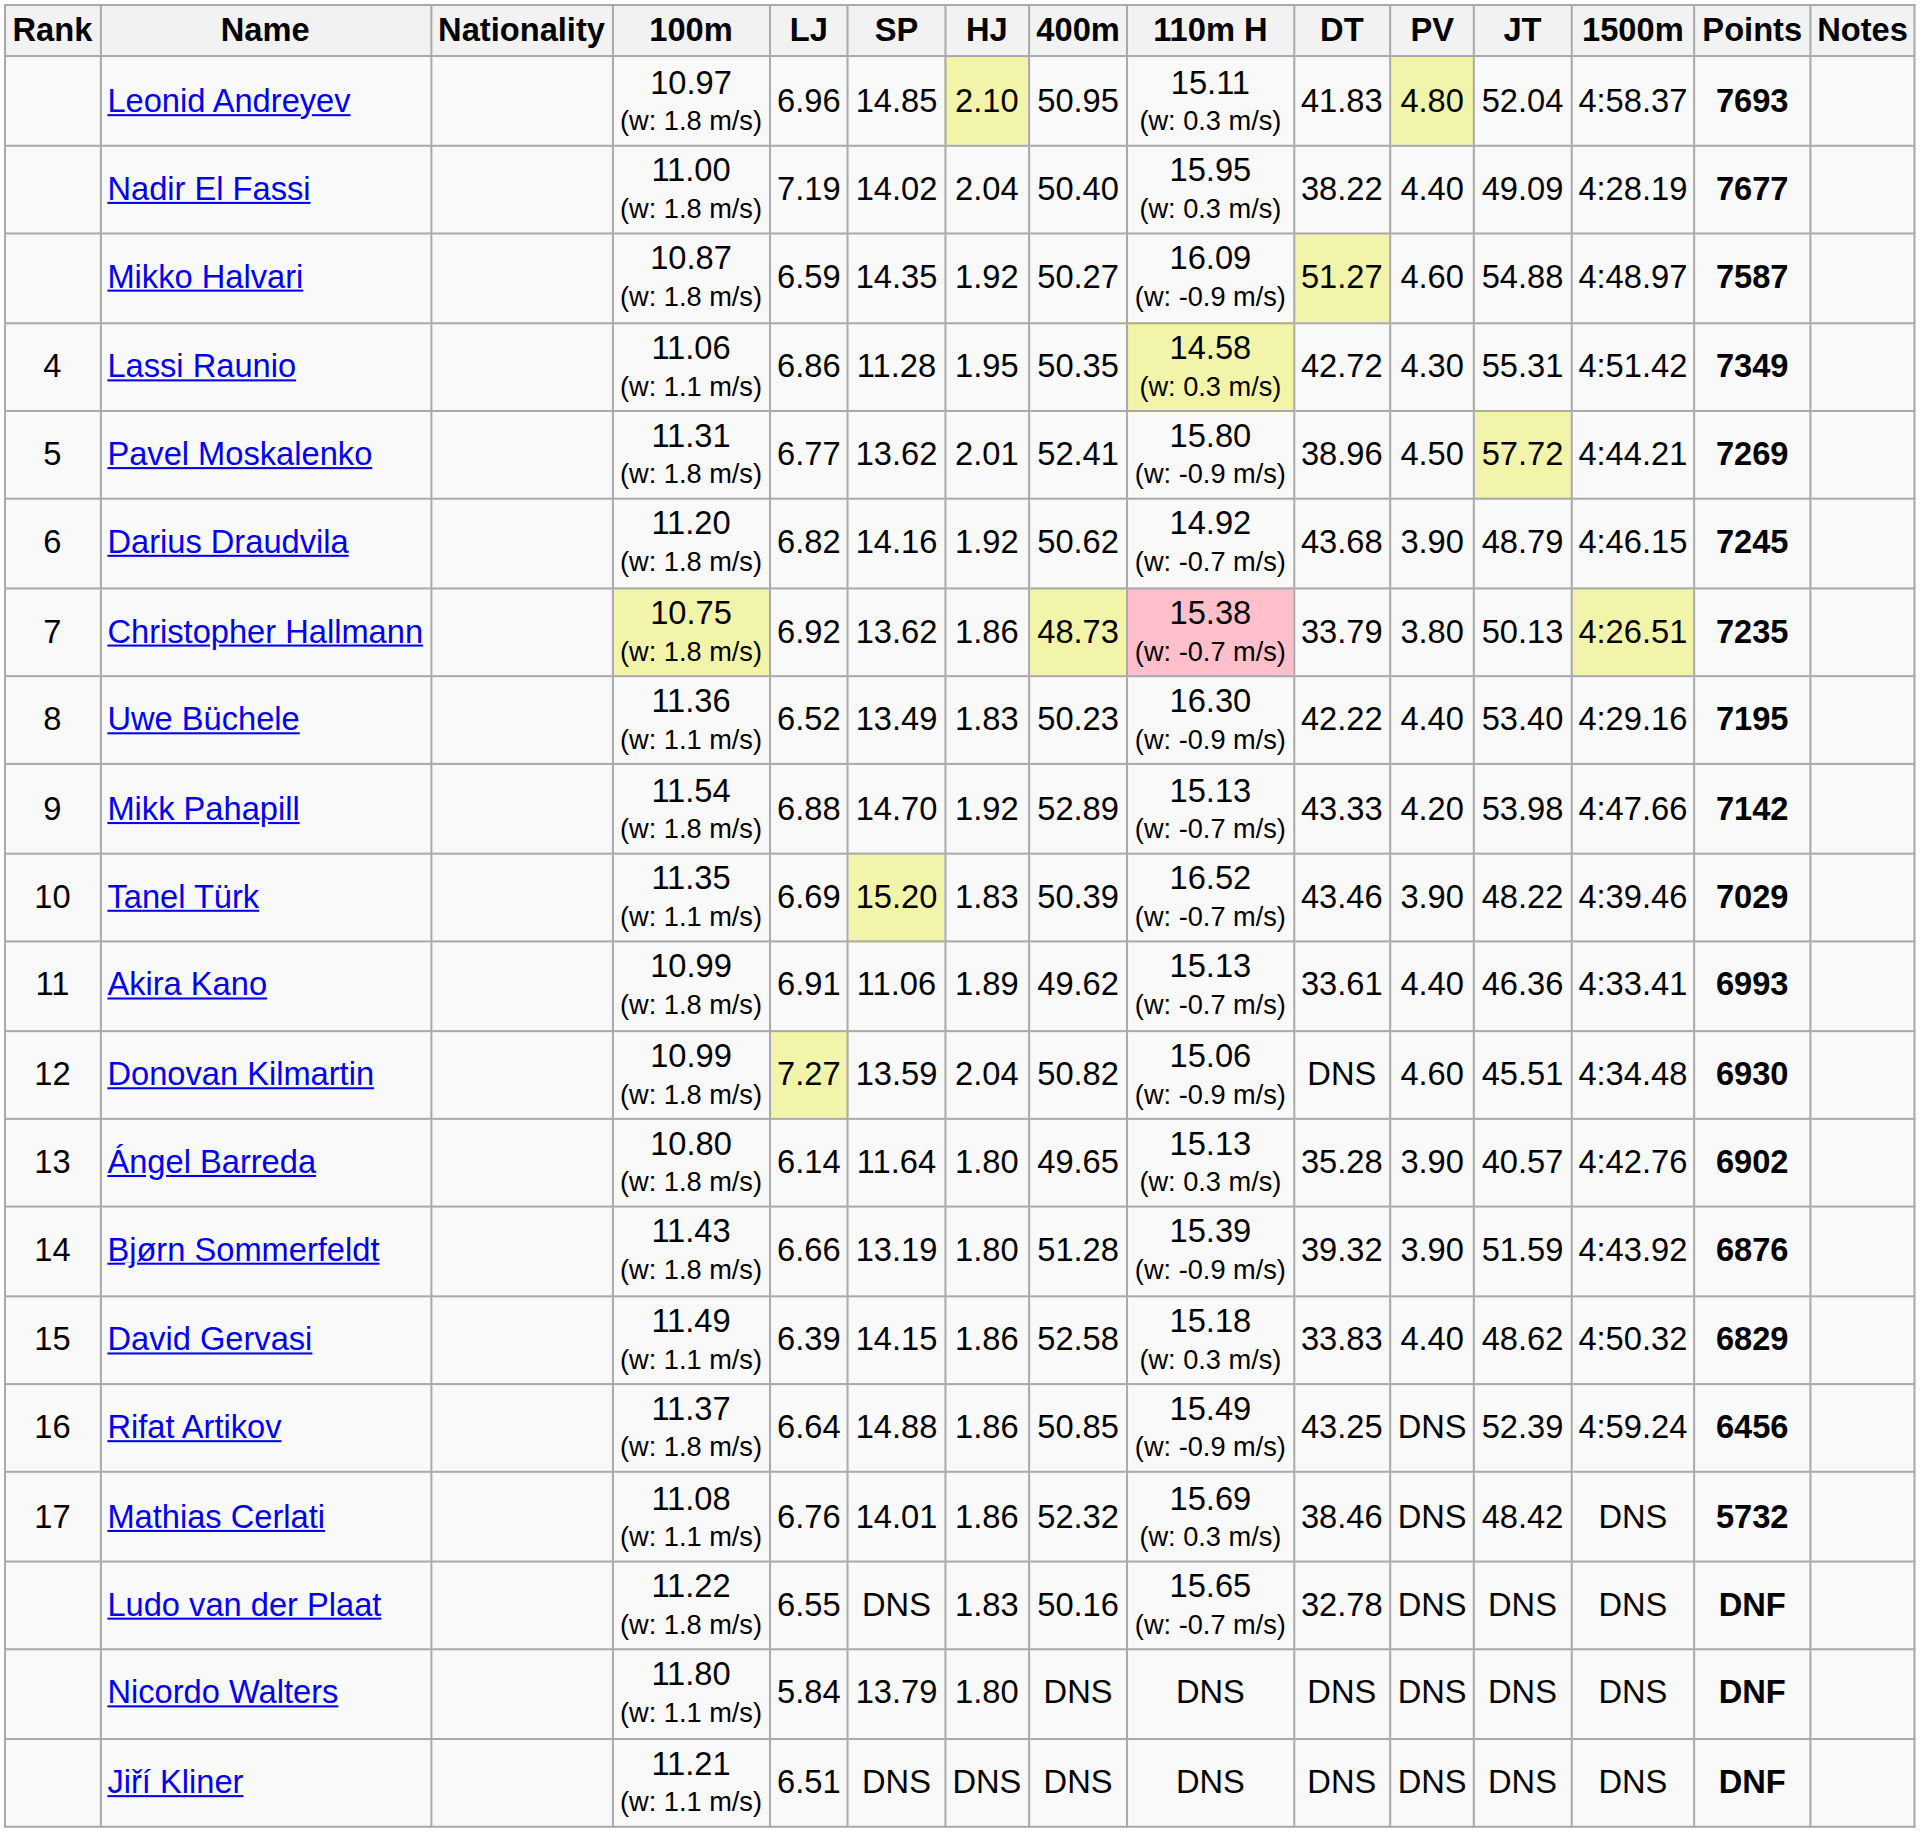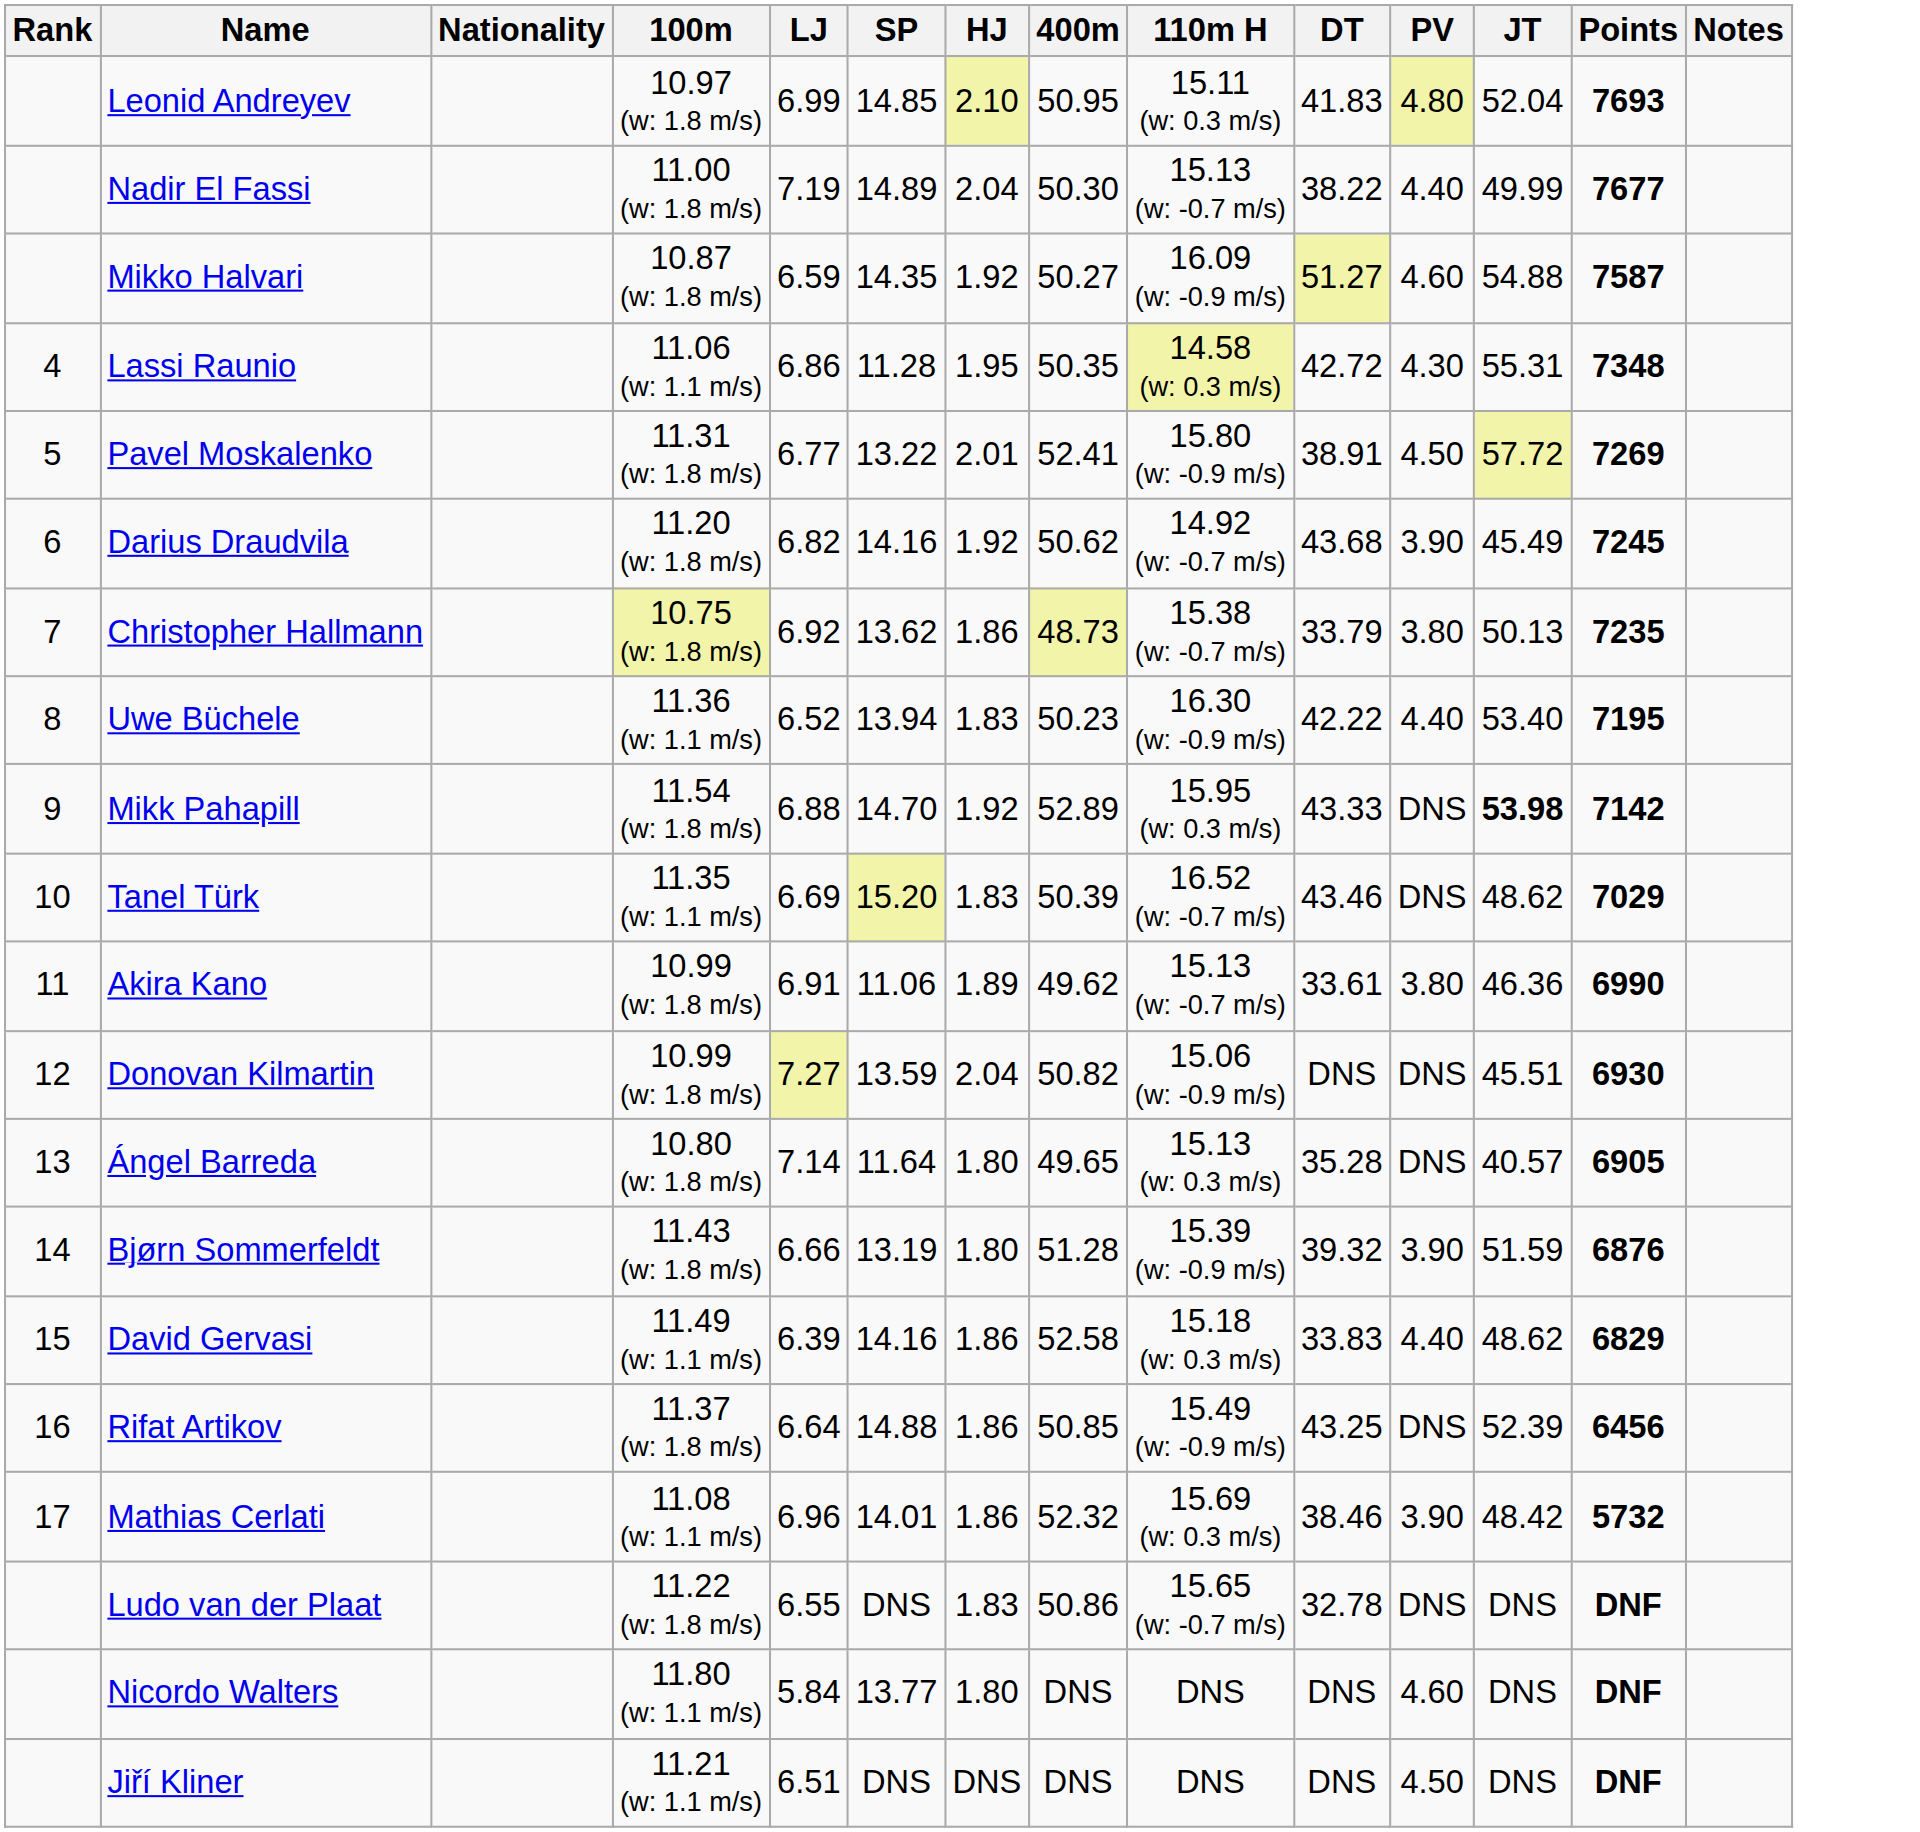 <table class="wikitable sortable" style="text-align:center">
 <tr>
 <th>Rank</th>
 <th>Name</th>
 <th>Nationality</th>
 <th>100m</th>
 <th>LJ</th>
 <th>SP</th>
 <th>HJ</th>
 <th>400m</th>
 <th>110m H</th>
 <th>DT</th>
 <th>PV</th>
 <th>JT</th>
-<th>1500m</th>
 <th>Points</th>
 <th>Notes</th>
 </tr>
 <tr>
 <td></td>
 <td align=left><a href='#'>Leonid Andreyev</a></td>
 <td align=left></td>
 <td>10.97<br><small>(w: 1.8 m/s)</small></td>
-<td>6.96</td>
+<td>6.99</td>
 <td>14.85</td>
 <td bgcolor=#F2F5A9>2.10</td>
 <td>50.95</td>
 <td>15.11<br><small>(w: 0.3 m/s)</small></td>
 <td>41.83</td>
 <td bgcolor=#F2F5A9>4.80</td>
 <td>52.04</td>
-<td>4:58.37</td>
 <td><strong>7693</strong></td>
 <td></td>
 </tr>
 <tr>
 <td></td>
 <td align=left><a href='#'>Nadir El Fassi</a></td>
 <td align=left></td>
 <td>11.00<br><small>(w: 1.8 m/s)</small></td>
 <td>7.19</td>
-<td>14.02</td>
+<td>14.89</td>
 <td>2.04</td>
-<td>50.40</td>
-<td>15.95<br><small>(w: 0.3 m/s)</small></td>
+<td>50.30</td>
+<td>15.13<br><small>(w: -0.7 m/s)</small></td>
 <td>38.22</td>
 <td>4.40</td>
-<td>49.09</td>
-<td>4:28.19</td>
+<td>49.99</td>
 <td><strong>7677</strong></td>
 <td></td>
 </tr>
 <tr>
 <td></td>
 <td align=left><a href='#'>Mikko Halvari</a></td>
 <td align=left></td>
 <td>10.87<br><small>(w: 1.8 m/s)</small></td>
 <td>6.59</td>
 <td>14.35</td>
 <td>1.92</td>
 <td>50.27</td>
 <td>16.09<br><small>(w: -0.9 m/s)</small></td>
 <td bgcolor=#F2F5A9>51.27</td>
 <td>4.60</td>
 <td>54.88</td>
-<td>4:48.97</td>
 <td><strong>7587</strong></td>
 <td></td>
 </tr>
 <tr>
 <td>4</td>
 <td align=left><a href='#'>Lassi Raunio</a></td>
 <td align=left></td>
 <td>11.06<br><small>(w: 1.1 m/s)</small></td>
 <td>6.86</td>
 <td>11.28</td>
 <td>1.95</td>
 <td>50.35</td>
 <td bgcolor=#F2F5A9>14.58<br><small>(w: 0.3 m/s)</small></td>
 <td>42.72</td>
 <td>4.30</td>
 <td>55.31</td>
-<td>4:51.42</td>
-<td><strong>7349</strong></td>
+<td><strong>7348</strong></td>
 <td></td>
 </tr>
 <tr>
 <td>5</td>
 <td align=left><a href='#'>Pavel Moskalenko</a></td>
 <td align=left></td>
 <td>11.31<br><small>(w: 1.8 m/s)</small></td>
 <td>6.77</td>
-<td>13.62</td>
+<td>13.22</td>
 <td>2.01</td>
 <td>52.41</td>
 <td>15.80<br><small>(w: -0.9 m/s)</small></td>
-<td>38.96</td>
+<td>38.91</td>
 <td>4.50</td>
 <td bgcolor=#F2F5A9>57.72</td>
-<td>4:44.21</td>
 <td><strong>7269</strong></td>
 <td></td>
 </tr>
 <tr>
 <td>6</td>
 <td align=left><a href='#'>Darius Draudvila</a></td>
 <td align=left></td>
 <td>11.20<br><small>(w: 1.8 m/s)</small></td>
 <td>6.82</td>
 <td>14.16</td>
 <td>1.92</td>
 <td>50.62</td>
 <td>14.92<br><small>(w: -0.7 m/s)</small></td>
 <td>43.68</td>
 <td>3.90</td>
-<td>48.79</td>
-<td>4:46.15</td>
+<td>45.49</td>
 <td><strong>7245</strong></td>
 <td></td>
 </tr>
 <tr>
 <td>7</td>
 <td align=left><a href='#'>Christopher Hallmann</a></td>
 <td align=left></td>
 <td bgcolor=#F2F5A9>10.75<br><small>(w: 1.8 m/s)</small></td>
 <td>6.92</td>
 <td>13.62</td>
 <td>1.86</td>
 <td bgcolor=#F2F5A9>48.73</td>
-<td style="background: pink;">15.38<br><small>(w: -0.7 m/s)</small></td>
+<td>15.38<br><small>(w: -0.7 m/s)</small></td>
 <td>33.79</td>
 <td>3.80</td>
 <td>50.13</td>
-<td bgcolor=#F2F5A9>4:26.51</td>
 <td><strong>7235</strong></td>
 <td></td>
 </tr>
 <tr>
 <td>8</td>
 <td align=left><a href='#'>Uwe Büchele</a></td>
 <td align=left></td>
 <td>11.36<br><small>(w: 1.1 m/s)</small></td>
 <td>6.52</td>
-<td>13.49</td>
+<td>13.94</td>
 <td>1.83</td>
 <td>50.23</td>
 <td>16.30<br><small>(w: -0.9 m/s)</small></td>
 <td>42.22</td>
 <td>4.40</td>
 <td>53.40</td>
-<td>4:29.16</td>
 <td><strong>7195</strong></td>
 <td></td>
 </tr>
 <tr>
 <td>9</td>
 <td align=left><a href='#'>Mikk Pahapill</a></td>
 <td align=left></td>
 <td>11.54<br><small>(w: 1.8 m/s)</small></td>
 <td>6.88</td>
 <td>14.70</td>
 <td>1.92</td>
 <td>52.89</td>
-<td>15.13<br><small>(w: -0.7 m/s)</small></td>
+<td>15.95<br><small>(w: 0.3 m/s)</small></td>
 <td>43.33</td>
-<td>4.20</td>
-<td>53.98</td>
-<td>4:47.66</td>
+<td>DNS</td>
+<td><strong>53.98</strong></td>
 <td><strong>7142</strong></td>
 <td></td>
 </tr>
 <tr>
 <td>10</td>
 <td align=left><a href='#'>Tanel Türk</a></td>
 <td align=left></td>
 <td>11.35<br><small>(w: 1.1 m/s)</small></td>
 <td>6.69</td>
 <td bgcolor=#F2F5A9>15.20</td>
 <td>1.83</td>
 <td>50.39</td>
 <td>16.52<br><small>(w: -0.7 m/s)</small></td>
 <td>43.46</td>
-<td>3.90</td>
-<td>48.22</td>
-<td>4:39.46</td>
+<td>DNS</td>
+<td>48.62</td>
 <td><strong>7029</strong></td>
 <td></td>
 </tr>
 <tr>
 <td>11</td>
 <td align=left><a href='#'>Akira Kano</a></td>
 <td align=left></td>
 <td>10.99<br><small>(w: 1.8 m/s)</small></td>
 <td>6.91</td>
 <td>11.06</td>
 <td>1.89</td>
 <td>49.62</td>
 <td>15.13<br><small>(w: -0.7 m/s)</small></td>
 <td>33.61</td>
-<td>4.40</td>
+<td>3.80</td>
 <td>46.36</td>
-<td>4:33.41</td>
-<td><strong>6993</strong></td>
+<td><strong>6990</strong></td>
 <td></td>
 </tr>
 <tr>
 <td>12</td>
 <td align=left><a href='#'>Donovan Kilmartin</a></td>
 <td align=left></td>
 <td>10.99<br><small>(w: 1.8 m/s)</small></td>
 <td bgcolor=#F2F5A9>7.27</td>
 <td>13.59</td>
 <td>2.04</td>
 <td>50.82</td>
 <td>15.06<br><small>(w: -0.9 m/s)</small></td>
 <td>DNS</td>
-<td>4.60</td>
+<td>DNS</td>
 <td>45.51</td>
-<td>4:34.48</td>
 <td><strong>6930</strong></td>
 <td></td>
 </tr>
 <tr>
 <td>13</td>
 <td align=left><a href='#'>Ángel Barreda</a></td>
 <td align=left></td>
 <td>10.80<br><small>(w: 1.8 m/s)</small></td>
-<td>6.14</td>
+<td>7.14</td>
 <td>11.64</td>
 <td>1.80</td>
 <td>49.65</td>
 <td>15.13<br><small>(w: 0.3 m/s)</small></td>
 <td>35.28</td>
-<td>3.90</td>
+<td>DNS</td>
 <td>40.57</td>
-<td>4:42.76</td>
-<td><strong>6902</strong></td>
+<td><strong>6905</strong></td>
 <td></td>
 </tr>
 <tr>
 <td>14</td>
 <td align=left><a href='#'>Bjørn Sommerfeldt</a></td>
 <td align=left></td>
 <td>11.43<br><small>(w: 1.8 m/s)</small></td>
 <td>6.66</td>
 <td>13.19</td>
 <td>1.80</td>
 <td>51.28</td>
 <td>15.39<br><small>(w: -0.9 m/s)</small></td>
 <td>39.32</td>
 <td>3.90</td>
 <td>51.59</td>
-<td>4:43.92</td>
 <td><strong>6876</strong></td>
 <td></td>
 </tr>
 <tr>
 <td>15</td>
 <td align=left><a href='#'>David Gervasi</a></td>
 <td align=left></td>
 <td>11.49<br><small>(w: 1.1 m/s)</small></td>
 <td>6.39</td>
-<td>14.15</td>
+<td>14.16</td>
 <td>1.86</td>
 <td>52.58</td>
 <td>15.18<br><small>(w: 0.3 m/s)</small></td>
 <td>33.83</td>
 <td>4.40</td>
 <td>48.62</td>
-<td>4:50.32</td>
 <td><strong>6829</strong></td>
 <td></td>
 </tr>
 <tr>
 <td>16</td>
 <td align=left><a href='#'>Rifat Artikov</a></td>
 <td align=left></td>
 <td>11.37<br><small>(w: 1.8 m/s)</small></td>
 <td>6.64</td>
 <td>14.88</td>
 <td>1.86</td>
 <td>50.85</td>
 <td>15.49<br><small>(w: -0.9 m/s)</small></td>
 <td>43.25</td>
 <td>DNS</td>
 <td>52.39</td>
-<td>4:59.24</td>
 <td><strong>6456</strong></td>
 <td></td>
 </tr>
 <tr>
 <td>17</td>
 <td align=left><a href='#'>Mathias Cerlati</a></td>
 <td align=left></td>
 <td>11.08<br><small>(w: 1.1 m/s)</small></td>
-<td>6.76</td>
+<td>6.96</td>
 <td>14.01</td>
 <td>1.86</td>
 <td>52.32</td>
 <td>15.69<br><small>(w: 0.3 m/s)</small></td>
 <td>38.46</td>
-<td>DNS</td>
+<td>3.90</td>
 <td>48.42</td>
-<td>DNS</td>
 <td><strong>5732</strong></td>
 <td></td>
 </tr>
 <tr>
 <td></td>
 <td align=left><a href='#'>Ludo van der Plaat</a></td>
 <td align=left></td>
 <td>11.22<br><small>(w: 1.8 m/s)</small></td>
 <td>6.55</td>
 <td>DNS</td>
 <td>1.83</td>
-<td>50.16</td>
+<td>50.86</td>
 <td>15.65<br><small>(w: -0.7 m/s)</small></td>
 <td>32.78</td>
-<td>DNS</td>
 <td>DNS</td>
 <td>DNS</td>
 <td><strong>DNF</strong></td>
 <td></td>
 </tr>
 <tr>
 <td></td>
 <td align=left><a href='#'>Nicordo Walters</a></td>
 <td align=left></td>
 <td>11.80<br><small>(w: 1.1 m/s)</small></td>
 <td>5.84</td>
-<td>13.79</td>
+<td>13.77</td>
 <td>1.80</td>
 <td>DNS</td>
 <td>DNS</td>
 <td>DNS</td>
-<td>DNS</td>
-<td>DNS</td>
+<td>4.60</td>
 <td>DNS</td>
 <td><strong>DNF</strong></td>
 <td></td>
 </tr>
 <tr>
 <td></td>
 <td align=left><a href='#'>Jiří Kliner</a></td>
 <td align=left></td>
 <td>11.21<br><small>(w: 1.1 m/s)</small></td>
 <td>6.51</td>
 <td>DNS</td>
 <td>DNS</td>
 <td>DNS</td>
 <td>DNS</td>
 <td>DNS</td>
-<td>DNS</td>
-<td>DNS</td>
+<td>4.50</td>
 <td>DNS</td>
 <td><strong>DNF</strong></td>
 <td></td>
 </tr>
 </table>
